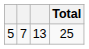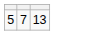 <table class="wikitable">
 <tr>
 <th></th>
 <th></th>
 <th></th>
-<th>Total</th>
 </tr>
 <tr style="text-align:center;">
 <td>5</td>
 <td>7</td>
 <td>13</td>
-<td>25</td>
 </tr>
 </table>
